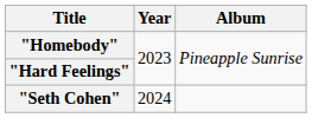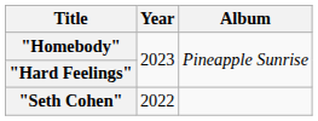 <table class="wikitable plainrowheaders">
 <tr>
 <th>Title</th>
 <th>Year</th>
 <th>Album</th>
 </tr>
 <tr>
 <th scope="row">"Homebody"</th>
 <td rowspan="2">2023</td>
 <td rowspan="2"><em>Pineapple Sunrise</em></td>
 </tr>
 <tr>
 <th scope="row">"Hard Feelings"</th>
 </tr>
 <tr>
 <th scope="row">"Seth Cohen"</th>
-<td>2024</td>
+<td>2022</td>
 <td></td>
 </tr>
 </table>
